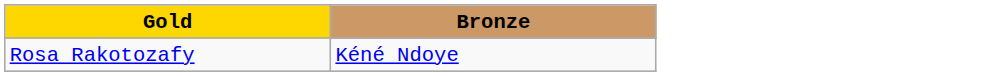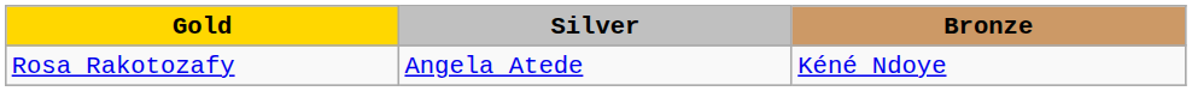 <table class="wikitable" style="text-align:left">
 <tr align="center">
 <td width=200 bgcolor=gold><strong>Gold</strong></td>
+<td width=200 bgcolor=silver><strong>Silver</strong></td>
 <td width=200 bgcolor=CC9966><strong>Bronze</strong></td>
 </tr>
 <tr>
 <td><a href='#'>Rosa Rakotozafy</a><br><em></em></td>
+<td><a href='#'>Angela Atede</a><br><em></em></td>
 <td><a href='#'>Kéné Ndoye</a><br><em></em></td>
 </tr>
 </table>
